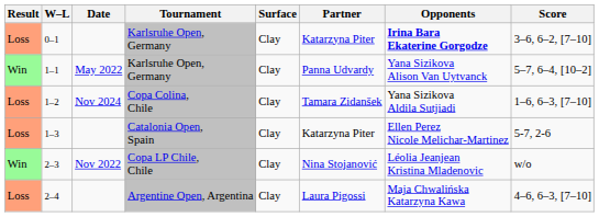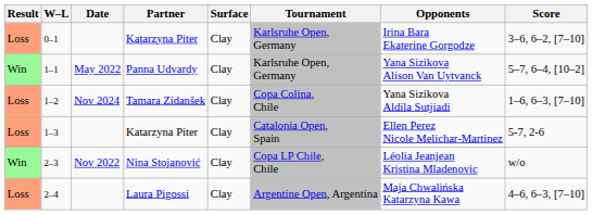 <table class="sortable wikitable">
 <tr>
 <th>Result</th>
 <th class="unsortable">W–L</th>
 <th>Date</th>
+<th>Partner</th>
+<th>Surface</th>
 <th>Tournament</th>
-<th>Surface</th>
-<th>Partner</th>
 <th>Opponents</th>
 <th class="unsortable">Score</th>
 </tr>
 <tr>
 <td style="background:#ffa07a;">Loss</td>
 <td><small>0–1</small></td>
 <td><a href='#'></a></td>
+<td> <a href='#'>Katarzyna Piter</a></td>
+<td>Clay</td>
 <td bgcolor=silver><a href='#'>Karlsruhe Open</a>, <br>Germany</td>
-<td>Clay</td>
-<td> <a href='#'>Katarzyna Piter</a></td>
-<td><strong> <a href='#'>Irina Bara</a> <br>  <a href='#'>Ekaterine Gorgodze</a></strong></td>
+<td> <a href='#'>Irina Bara</a> <br>  <a href='#'>Ekaterine Gorgodze</a></td>
 <td>3–6, 6–2, [7–10]</td>
 </tr>
 <tr>
 <td style="background:#98fb98;">Win</td>
 <td><small>1–1</small></td>
 <td><a href='#'>May 2022</a></td>
+<td> <a href='#'>Panna Udvardy</a></td>
+<td>Clay</td>
 <td bgcolor=silver>Karlsruhe Open, <br>Germany</td>
-<td>Clay</td>
-<td> <a href='#'>Panna Udvardy</a></td>
 <td> <a href='#'>Yana Sizikova</a> <br>  <a href='#'>Alison Van Uytvanck</a></td>
 <td>5–7, 6–4, [10–2]</td>
 </tr>
 <tr>
 <td style="background:#ffa07a;">Loss</td>
 <td><small>1–2</small></td>
 <td><a href='#'>Nov 2024</a></td>
+<td> <a href='#'>Tamara Zidanšek</a></td>
+<td>Clay</td>
 <td bgcolor=silver><a href='#'>Copa Colina</a>, <br>Chile</td>
-<td>Clay</td>
-<td> <a href='#'>Tamara Zidanšek</a></td>
 <td> Yana Sizikova <br>  <a href='#'>Aldila Sutjiadi</a></td>
 <td>1–6, 6–3, [7–10]</td>
 </tr>
 <tr>
 <td style="background:#ffa07a;">Loss</td>
 <td><small>1–3</small></td>
 <td><a href='#'></a></td>
+<td> Katarzyna Piter</td>
+<td>Clay</td>
 <td bgcolor=silver><a href='#'>Catalonia Open</a>, <br>Spain</td>
-<td>Clay</td>
-<td> Katarzyna Piter</td>
 <td> <a href='#'>Ellen Perez</a> <br>  <a href='#'>Nicole Melichar-Martinez</a></td>
 <td>5-7, 2-6</td>
 </tr>
 <tr>
 <td style="background:#98FB98;">Win</td>
 <td><small>2–3</small></td>
 <td><a href='#'>Nov 2022</a></td>
+<td> <a href='#'>Nina Stojanović</a></td>
+<td>Clay</td>
 <td bgcolor=silver><a href='#'>Copa LP Chile</a>, <br>Chile</td>
-<td>Clay</td>
-<td> <a href='#'>Nina Stojanović</a></td>
 <td> <a href='#'>Léolia Jeanjean</a> <br>  <a href='#'>Kristina Mladenovic</a></td>
 <td>w/o</td>
 </tr>
 <tr>
 <td bgcolor=ffa07a>Loss</td>
 <td><small>2–4</small></td>
 <td><a href='#'></a></td>
+<td> <a href='#'>Laura Pigossi</a></td>
+<td>Clay</td>
 <td bgcolor=silver><a href='#'>Argentine Open</a>, Argentina</td>
-<td>Clay</td>
-<td> <a href='#'>Laura Pigossi</a></td>
 <td> <a href='#'>Maja Chwalińska</a> <br>  <a href='#'>Katarzyna Kawa</a></td>
 <td>4–6, 6–3, [7–10]</td>
 </tr>
 </table>
